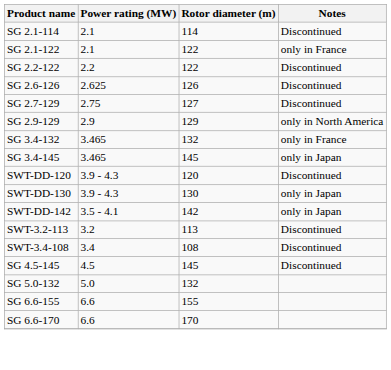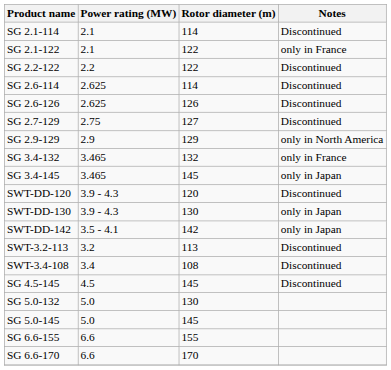 <table class="wikitable">
 <tr>
 <th>Product name</th>
 <th>Power rating (MW)</th>
 <th>Rotor diameter (m)</th>
 <th>Notes</th>
 </tr>
 <tr>
 <td>SG 2.1-114</td>
 <td>2.1</td>
 <td>114</td>
 <td>Discontinued</td>
 </tr>
 <tr>
 <td>SG 2.1-122</td>
 <td>2.1</td>
 <td>122</td>
 <td>only in France</td>
 </tr>
 <tr>
 <td>SG 2.2-122</td>
 <td>2.2</td>
 <td>122</td>
+<td>Discontinued</td>
+</tr>
+<tr>
+<td>SG 2.6-114</td>
+<td>2.625</td>
+<td>114</td>
 <td>Discontinued</td>
 </tr>
 <tr>
 <td>SG 2.6-126</td>
 <td>2.625</td>
 <td>126</td>
 <td>Discontinued</td>
 </tr>
 <tr>
 <td>SG 2.7-129</td>
 <td>2.75</td>
 <td>127</td>
 <td>Discontinued</td>
 </tr>
 <tr>
 <td>SG 2.9-129</td>
 <td>2.9</td>
 <td>129</td>
 <td>only in North America</td>
 </tr>
 <tr>
 <td>SG 3.4-132</td>
 <td>3.465</td>
 <td>132</td>
 <td>only in France</td>
 </tr>
 <tr>
 <td>SG 3.4-145</td>
 <td>3.465</td>
 <td>145</td>
 <td>only in Japan</td>
 </tr>
 <tr>
 <td>SWT-DD-120</td>
 <td>3.9 - 4.3</td>
 <td>120</td>
 <td>Discontinued</td>
 </tr>
 <tr>
 <td>SWT-DD-130</td>
 <td>3.9 - 4.3</td>
 <td>130</td>
 <td>only in Japan</td>
 </tr>
 <tr>
 <td>SWT-DD-142</td>
 <td>3.5 - 4.1</td>
 <td>142</td>
 <td>only in Japan</td>
 </tr>
 <tr>
 <td>SWT-3.2-113</td>
 <td>3.2</td>
 <td>113</td>
 <td>Discontinued</td>
 </tr>
 <tr>
 <td>SWT-3.4-108</td>
 <td>3.4</td>
 <td>108</td>
 <td>Discontinued</td>
 </tr>
 <tr>
 <td>SG 4.5-145</td>
 <td>4.5</td>
 <td>145</td>
 <td>Discontinued</td>
 </tr>
 <tr>
 <td>SG 5.0-132</td>
 <td>5.0</td>
-<td>132</td>
+<td>130</td>
+<td></td>
+</tr>
+<tr>
+<td>SG 5.0-145</td>
+<td>5.0</td>
+<td>145</td>
 <td></td>
 </tr>
 <tr>
 <td>SG 6.6-155</td>
 <td>6.6</td>
 <td>155</td>
 <td></td>
 </tr>
 <tr>
 <td>SG 6.6-170</td>
 <td>6.6</td>
 <td>170</td>
 <td></td>
 </tr>
 <tr>
 </tr>
 </table>
